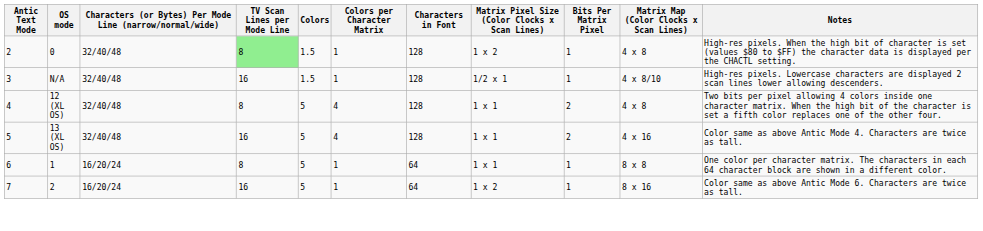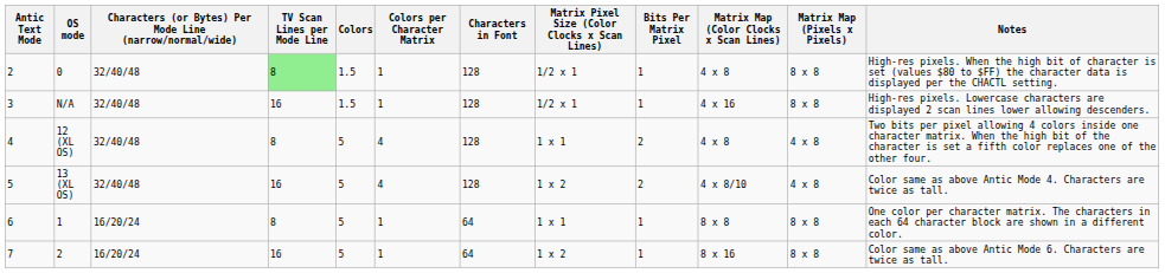 <table class="wikitable">
 <tr>
 <th>Antic Text Mode</th>
 <th>OS mode</th>
 <th>Characters (or Bytes) Per Mode Line (narrow/normal/wide)</th>
 <th>TV Scan Lines per Mode Line</th>
 <th>Colors</th>
 <th>Colors per Character Matrix</th>
 <th>Characters in Font</th>
 <th>Matrix Pixel Size (Color Clocks x Scan Lines)</th>
 <th>Bits Per Matrix Pixel</th>
 <th>Matrix Map (Color Clocks x Scan Lines)</th>
+<th>Matrix Map (Pixels x Pixels)</th>
 <th>Notes</th>
 </tr>
 <tr>
 <td>2</td>
 <td>0</td>
 <td>32/40/48</td>
 <td style="background: lightgreen;">8</td>
 <td>1.5</td>
 <td>1</td>
 <td>128</td>
-<td>1 x 2</td>
+<td>1/2 x 1</td>
 <td>1</td>
 <td>4 x 8</td>
+<td>8 x 8</td>
 <td>High-res pixels. When the high bit of character is set (values $80 to $FF) the character data is displayed per the CHACTL setting.</td>
 </tr>
 <tr>
 <td>3</td>
 <td>N/A</td>
 <td>32/40/48</td>
 <td>16</td>
 <td>1.5</td>
 <td>1</td>
 <td>128</td>
 <td>1/2 x 1</td>
 <td>1</td>
-<td>4 x 8/10</td>
+<td>4 x 16</td>
+<td>8 x 8</td>
 <td>High-res pixels. Lowercase characters are displayed 2 scan lines lower allowing descenders.</td>
 </tr>
 <tr>
 <td>4</td>
 <td>12 (XL OS)</td>
 <td>32/40/48</td>
 <td>8</td>
 <td>5</td>
 <td>4</td>
 <td>128</td>
 <td>1 x 1</td>
 <td>2</td>
 <td>4 x 8</td>
+<td>4 x 8</td>
 <td>Two bits per pixel allowing 4 colors inside one character matrix.  When the high bit of the character is set a fifth color replaces one of the other four.</td>
 </tr>
 <tr>
 <td>5</td>
 <td>13 (XL OS)</td>
 <td>32/40/48</td>
 <td>16</td>
 <td>5</td>
 <td>4</td>
 <td>128</td>
-<td>1 x 1</td>
+<td>1 x 2</td>
 <td>2</td>
-<td>4 x 16</td>
+<td>4 x 8/10</td>
+<td>4 x 8</td>
 <td>Color same as above Antic Mode 4. Characters are twice as tall.</td>
 </tr>
 <tr>
 <td>6</td>
 <td>1</td>
 <td>16/20/24</td>
 <td>8</td>
 <td>5</td>
 <td>1</td>
 <td>64</td>
 <td>1 x 1</td>
 <td>1</td>
+<td>8 x 8</td>
 <td>8 x 8</td>
 <td>One color per character matrix.  The characters in each 64 character block are shown in a different color.</td>
 </tr>
 <tr>
 <td>7</td>
 <td>2</td>
 <td>16/20/24</td>
 <td>16</td>
 <td>5</td>
 <td>1</td>
 <td>64</td>
 <td>1 x 2</td>
 <td>1</td>
 <td>8 x 16</td>
+<td>8 x 8</td>
 <td>Color same as above Antic Mode 6. Characters are twice as tall.</td>
 </tr>
 </table>
